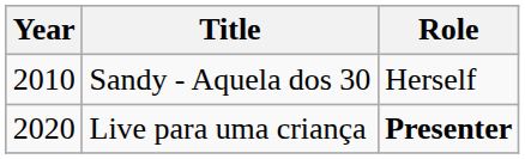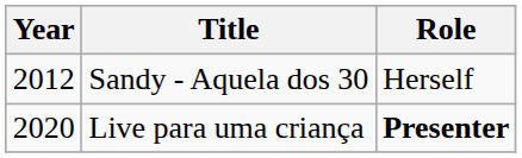 <table class="wikitable">
 <tr>
 <th>Year</th>
 <th>Title</th>
 <th>Role</th>
 </tr>
 <tr>
-<td>2010</td>
+<td>2012</td>
 <td>Sandy - Aquela dos 30</td>
 <td>Herself</td>
 </tr>
 <tr>
 <td>2020</td>
 <td>Live para uma criança</td>
 <td><strong>Presenter</strong></td>
 </tr>
 </table>
